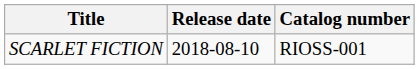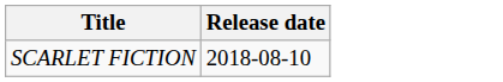 <table class="wikitable">
 <tr>
 <th>Title</th>
 <th>Release date</th>
-<th>Catalog number</th>
 </tr>
 <tr>
 <td><em>SCARLET FICTION</em></td>
 <td>2018-08-10</td>
-<td>RIOSS-001</td>
 </tr>
 </table>
